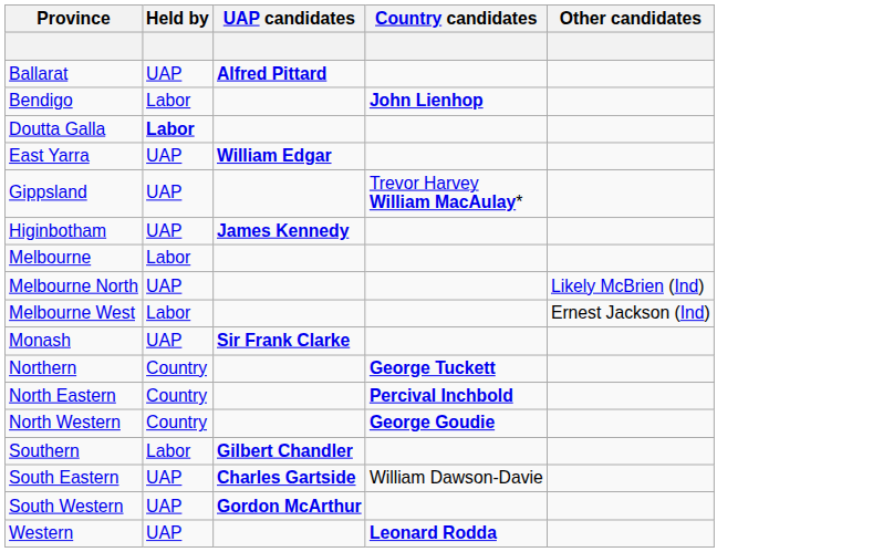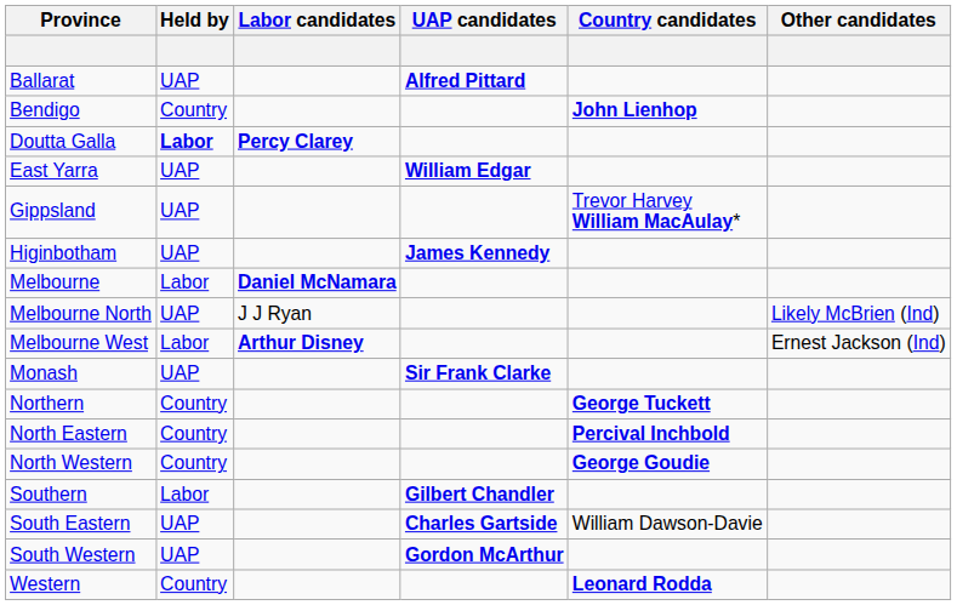 <table class="wikitable">
 <tr>
 <th>Province</th>
 <th>Held by</th>
+<th><a href='#'>Labor</a> candidates</th>
 <th><a href='#'>UAP</a> candidates</th>
 <th><a href='#'>Country</a> candidates</th>
 <th>Other candidates</th>
 </tr>
 <tr bgcolor="#cccccc">
 <th></th>
 <th></th>
 <th></th>
 <th></th>
+<th></th>
 <th> </th>
 </tr>
 <tr>
 <td><a href='#'>Ballarat</a></td>
 <td><a href='#'>UAP</a></td>
+<td></td>
 <td><strong><a href='#'>Alfred Pittard</a></strong></td>
 <td></td>
 <td></td>
 </tr>
 <tr>
 <td><a href='#'>Bendigo</a></td>
-<td><a href='#'>Labor</a></td>
+<td><a href='#'>Country</a></td>
+<td></td>
 <td></td>
 <td><strong><a href='#'>John Lienhop</a></strong></td>
 <td></td>
 </tr>
 <tr>
 <td><a href='#'>Doutta Galla</a></td>
 <td><strong><a href='#'>Labor</a></strong></td>
+<td><strong><a href='#'>Percy Clarey</a></strong></td>
 <td></td>
 <td></td>
 <td></td>
 </tr>
 <tr>
 <td><a href='#'>East Yarra</a></td>
 <td><a href='#'>UAP</a></td>
+<td></td>
 <td><strong><a href='#'>William Edgar</a></strong></td>
 <td></td>
 <td></td>
 </tr>
 <tr>
 <td><a href='#'>Gippsland</a></td>
 <td><a href='#'>UAP</a></td>
 <td></td>
+<td></td>
 <td><a href='#'>Trevor Harvey</a> <br> <strong><a href='#'>William MacAulay</a></strong>*</td>
 <td></td>
 </tr>
 <tr>
 <td><a href='#'>Higinbotham</a></td>
 <td><a href='#'>UAP</a></td>
+<td></td>
 <td><strong><a href='#'>James Kennedy</a></strong></td>
 <td></td>
 <td></td>
 </tr>
 <tr>
 <td><a href='#'>Melbourne</a></td>
 <td><a href='#'>Labor</a></td>
+<td><strong><a href='#'>Daniel McNamara</a></strong></td>
 <td></td>
 <td></td>
 <td></td>
 </tr>
 <tr>
 <td><a href='#'>Melbourne North</a></td>
 <td><a href='#'>UAP</a></td>
+<td>J J Ryan</td>
 <td></td>
 <td></td>
 <td><a href='#'>Likely McBrien</a> (<a href='#'>Ind</a>)</td>
 </tr>
 <tr>
 <td><a href='#'>Melbourne West</a></td>
 <td><a href='#'>Labor</a></td>
+<td><strong><a href='#'>Arthur Disney</a></strong></td>
 <td></td>
 <td></td>
 <td>Ernest Jackson (<a href='#'>Ind</a>)</td>
 </tr>
 <tr>
 <td><a href='#'>Monash</a></td>
 <td><a href='#'>UAP</a></td>
+<td></td>
 <td><strong><a href='#'>Sir Frank Clarke</a></strong></td>
 <td></td>
 <td></td>
 </tr>
 <tr>
 <td><a href='#'>Northern</a></td>
 <td><a href='#'>Country</a></td>
 <td></td>
+<td></td>
 <td><strong><a href='#'>George Tuckett</a></strong></td>
 <td></td>
 </tr>
 <tr>
 <td><a href='#'>North Eastern</a></td>
 <td><a href='#'>Country</a></td>
+<td></td>
 <td></td>
 <td><strong><a href='#'>Percival Inchbold</a></strong></td>
 <td></td>
 </tr>
 <tr>
 <td><a href='#'>North Western</a></td>
 <td><a href='#'>Country</a></td>
 <td></td>
+<td></td>
 <td><strong><a href='#'>George Goudie</a></strong></td>
 <td></td>
 </tr>
 <tr>
 <td><a href='#'>Southern</a></td>
 <td><a href='#'>Labor</a></td>
+<td></td>
 <td><strong><a href='#'>Gilbert Chandler</a></strong></td>
 <td></td>
 <td></td>
 </tr>
 <tr>
 <td><a href='#'>South Eastern</a></td>
 <td><a href='#'>UAP</a></td>
+<td></td>
 <td><strong><a href='#'>Charles Gartside</a></strong></td>
 <td>William Dawson-Davie</td>
 <td></td>
 </tr>
 <tr>
 <td><a href='#'>South Western</a></td>
 <td><a href='#'>UAP</a></td>
+<td></td>
 <td><strong><a href='#'>Gordon McArthur</a></strong></td>
 <td></td>
 <td></td>
 </tr>
 <tr>
 <td><a href='#'>Western</a></td>
-<td><a href='#'>UAP</a></td>
+<td><a href='#'>Country</a></td>
+<td></td>
 <td></td>
 <td><strong><a href='#'>Leonard Rodda</a></strong></td>
 <td></td>
 </tr>
 </table>
